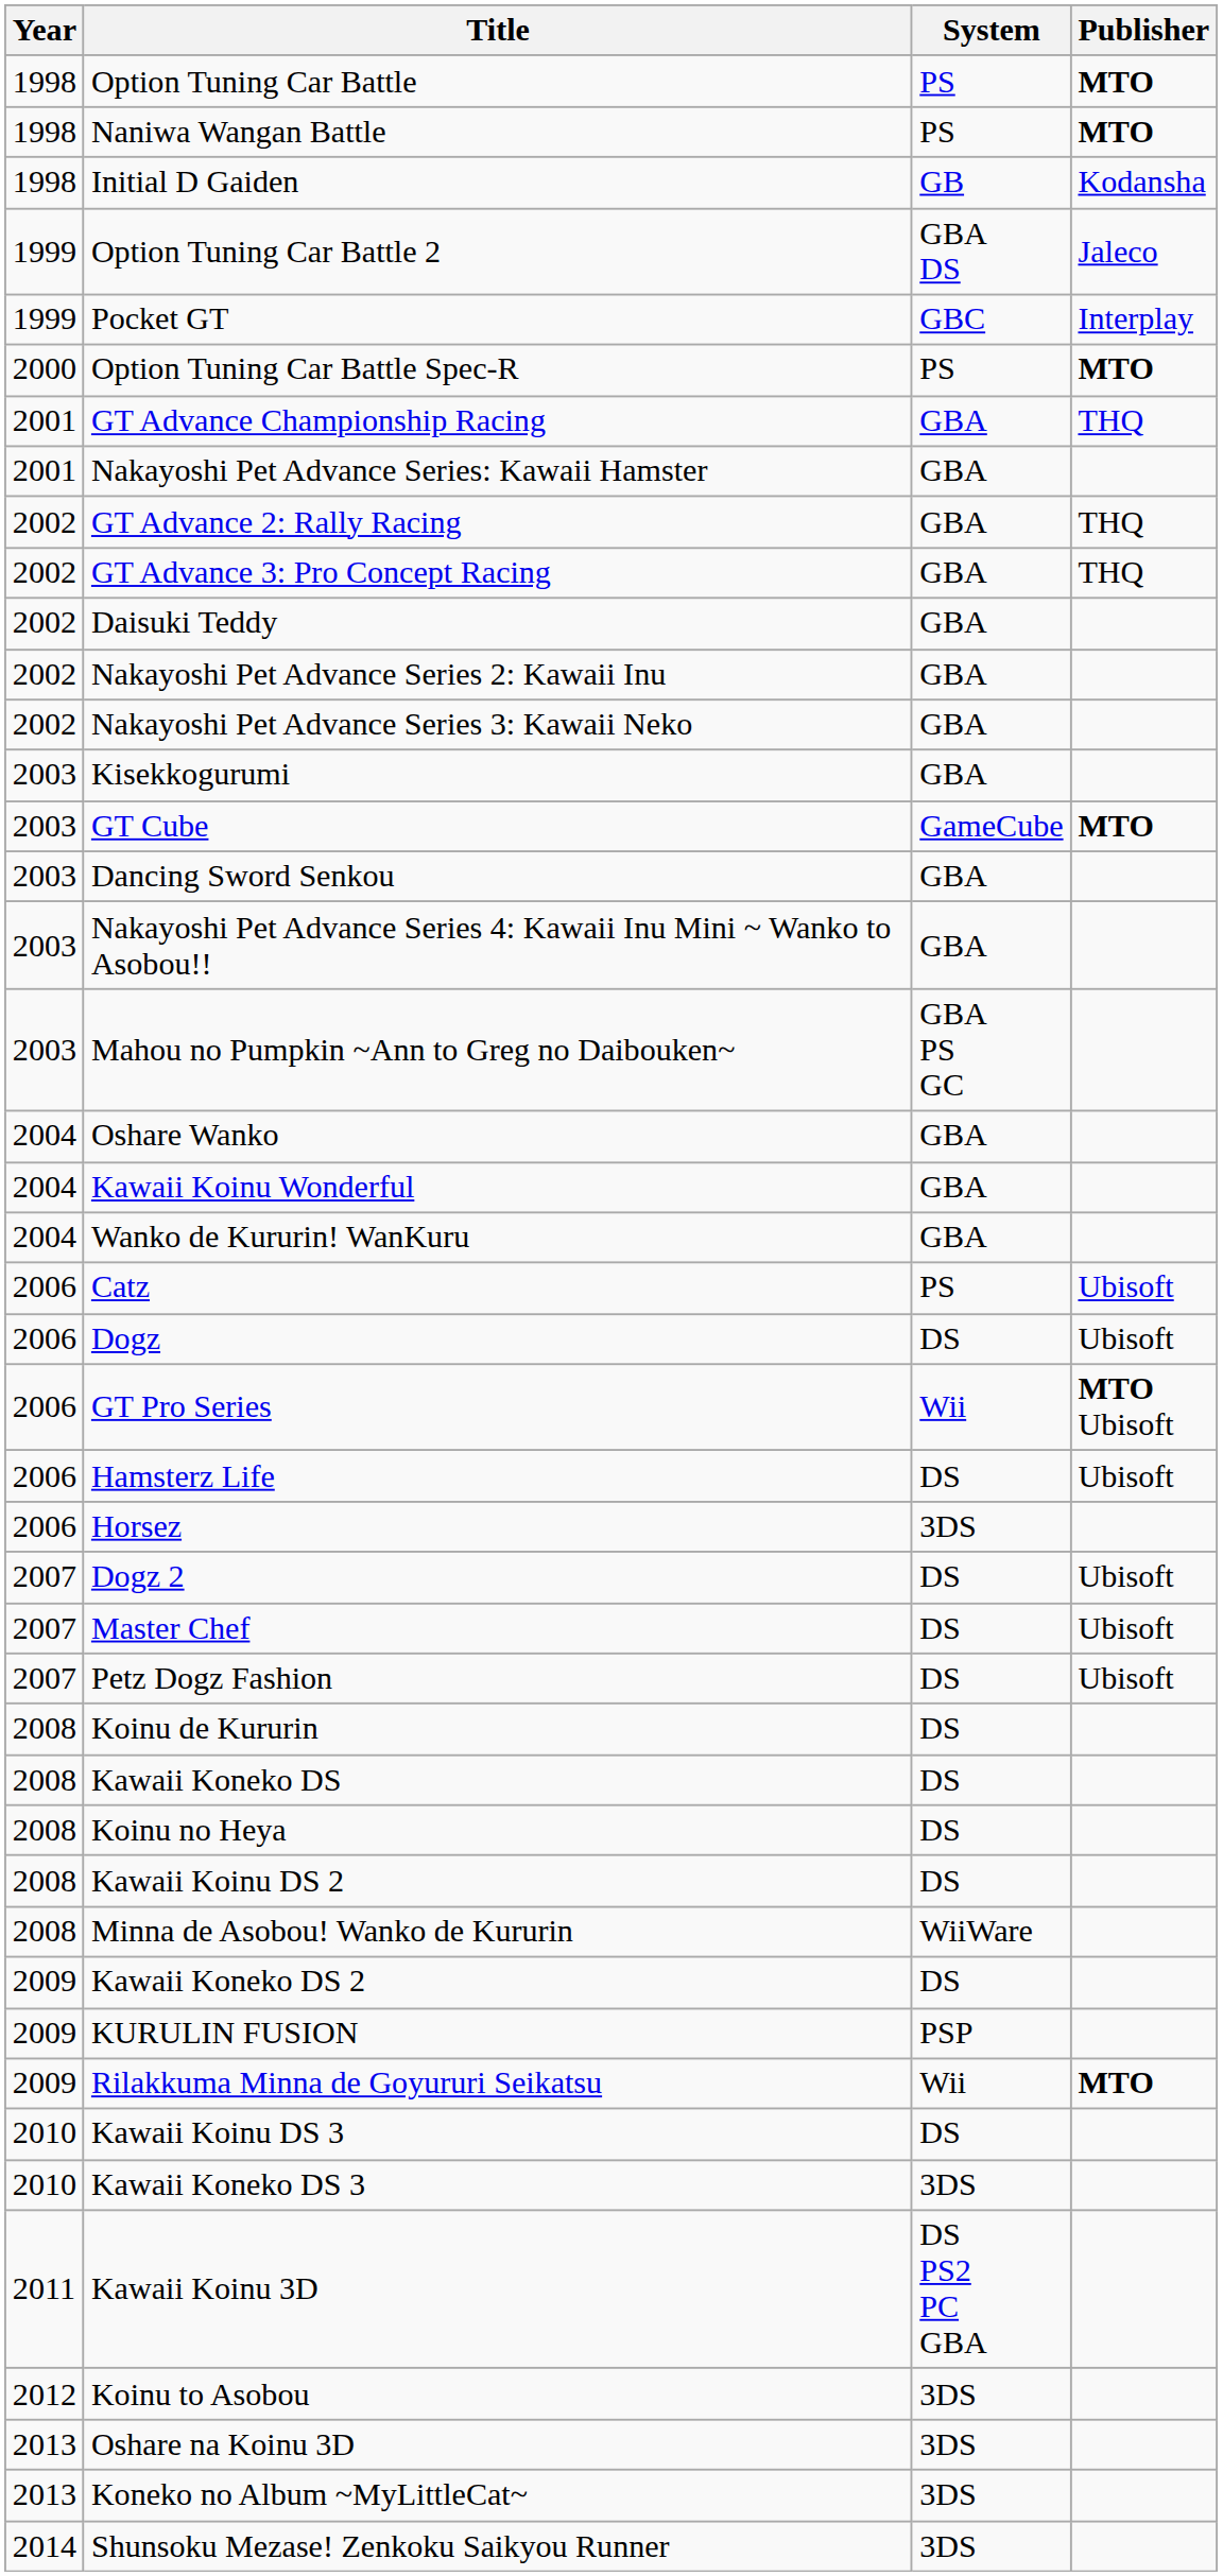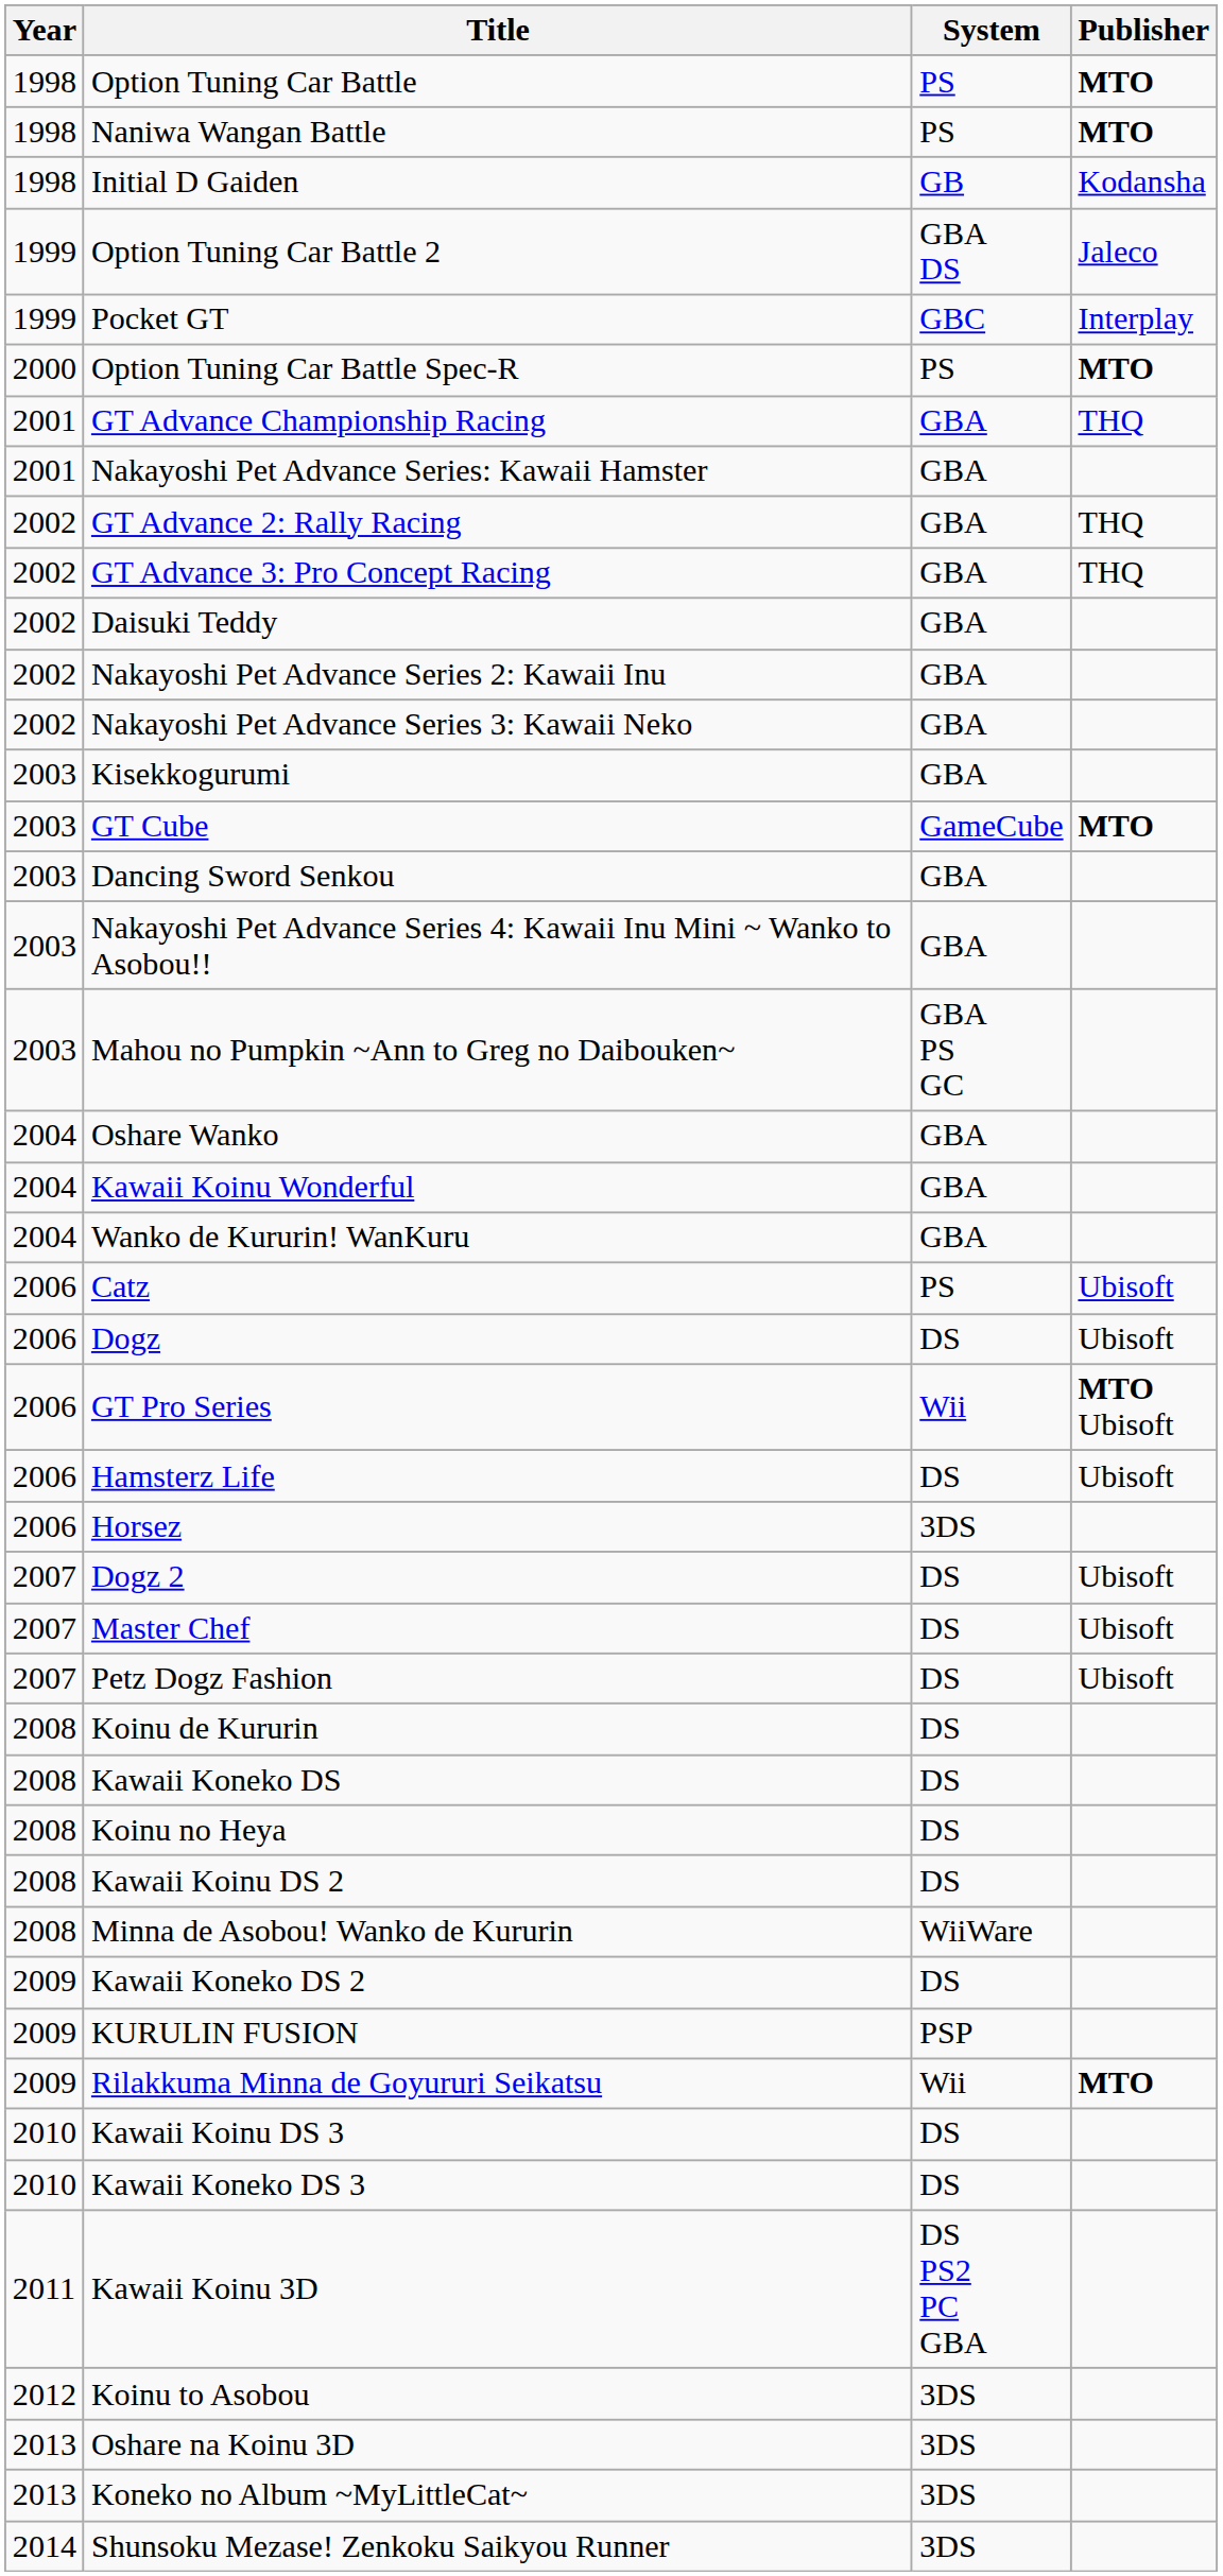 <table class="wikitable">
 <tr>
 <th>Year</th>
 <th>Title</th>
 <th>System</th>
 <th>Publisher</th>
 </tr>
 <tr>
 <td>1998</td>
 <td>Option Tuning Car Battle</td>
 <td><a href='#'>PS</a></td>
 <td><strong>MTO</strong></td>
 </tr>
 <tr>
 <td>1998</td>
 <td>Naniwa Wangan Battle</td>
 <td>PS</td>
 <td><strong>MTO</strong></td>
 </tr>
 <tr>
 <td>1998</td>
 <td>Initial D Gaiden</td>
 <td><a href='#'>GB</a></td>
 <td><a href='#'>Kodansha</a></td>
 </tr>
 <tr>
 <td>1999</td>
 <td>Option Tuning Car Battle 2</td>
 <td>GBA<br><a href='#'>DS</a></td>
 <td><a href='#'>Jaleco</a></td>
 </tr>
 <tr>
 <td>1999</td>
 <td>Pocket GT</td>
 <td><a href='#'>GBC</a></td>
 <td><a href='#'>Interplay</a></td>
 </tr>
 <tr>
 <td>2000</td>
 <td>Option Tuning Car Battle Spec-R</td>
 <td>PS</td>
 <td><strong>MTO</strong></td>
 </tr>
 <tr>
 <td>2001</td>
 <td><a href='#'>GT Advance Championship Racing</a></td>
 <td><a href='#'>GBA</a></td>
 <td><a href='#'>THQ</a></td>
 </tr>
 <tr>
 <td>2001</td>
 <td>Nakayoshi Pet Advance Series: Kawaii Hamster</td>
 <td>GBA</td>
 <td></td>
 </tr>
 <tr>
 <td>2002</td>
 <td><a href='#'>GT Advance 2: Rally Racing</a></td>
 <td>GBA</td>
 <td>THQ</td>
 </tr>
 <tr>
 <td>2002</td>
 <td><a href='#'>GT Advance 3: Pro Concept Racing</a></td>
 <td>GBA</td>
 <td>THQ</td>
 </tr>
 <tr>
 <td>2002</td>
 <td>Daisuki Teddy</td>
 <td>GBA</td>
 <td></td>
 </tr>
 <tr>
 <td>2002</td>
 <td>Nakayoshi Pet Advance Series 2: Kawaii Inu</td>
 <td>GBA</td>
 <td></td>
 </tr>
 <tr>
 <td>2002</td>
 <td>Nakayoshi Pet Advance Series 3: Kawaii Neko</td>
 <td>GBA</td>
 <td></td>
 </tr>
 <tr>
 <td>2003</td>
 <td>Kisekkogurumi</td>
 <td>GBA</td>
 <td></td>
 </tr>
 <tr>
 <td>2003</td>
 <td><a href='#'>GT Cube</a></td>
 <td><a href='#'>GameCube</a></td>
 <td><strong>MTO</strong></td>
 </tr>
 <tr>
 <td>2003</td>
 <td>Dancing Sword Senkou</td>
 <td>GBA</td>
 <td></td>
 </tr>
 <tr>
 <td>2003</td>
 <td>Nakayoshi Pet Advance Series 4: Kawaii Inu Mini ~ Wanko to Asobou!!</td>
 <td>GBA</td>
 <td></td>
 </tr>
 <tr>
 <td>2003</td>
 <td>Mahou no Pumpkin ~Ann to Greg no Daibouken~</td>
 <td>GBA <br> PS <br> GC</td>
 <td></td>
 </tr>
 <tr>
 <td>2004</td>
 <td>Oshare Wanko</td>
 <td>GBA</td>
 <td></td>
 </tr>
 <tr>
 <td>2004</td>
 <td><a href='#'>Kawaii Koinu Wonderful</a></td>
 <td>GBA</td>
 <td></td>
 </tr>
 <tr>
 <td>2004</td>
 <td>Wanko de Kururin! WanKuru</td>
 <td>GBA</td>
 <td></td>
 </tr>
 <tr>
 <td>2006</td>
 <td><a href='#'>Catz</a></td>
 <td>PS</td>
 <td><a href='#'>Ubisoft</a></td>
 </tr>
 <tr>
 <td>2006</td>
 <td><a href='#'>Dogz</a></td>
 <td>DS</td>
 <td>Ubisoft</td>
 </tr>
 <tr>
 <td>2006</td>
 <td><a href='#'>GT Pro Series</a></td>
 <td><a href='#'>Wii</a></td>
 <td><strong>MTO</strong><br>Ubisoft</td>
 </tr>
 <tr>
 <td>2006</td>
 <td><a href='#'>Hamsterz Life</a></td>
 <td>DS</td>
 <td>Ubisoft</td>
 </tr>
 <tr>
 <td>2006</td>
 <td><a href='#'>Horsez</a></td>
 <td>3DS</td>
 </tr>
 <tr>
 <td>2007</td>
 <td><a href='#'>Dogz 2</a></td>
 <td>DS</td>
 <td>Ubisoft</td>
 </tr>
 <tr>
 <td>2007</td>
 <td><a href='#'>Master Chef</a></td>
 <td>DS</td>
 <td>Ubisoft</td>
 </tr>
 <tr>
 <td>2007</td>
 <td>Petz Dogz Fashion</td>
 <td>DS</td>
 <td>Ubisoft</td>
 </tr>
 <tr>
 <td>2008</td>
 <td>Koinu de Kururin</td>
 <td>DS</td>
 <td></td>
 </tr>
 <tr>
 <td>2008</td>
 <td>Kawaii Koneko DS</td>
 <td>DS</td>
 <td></td>
 </tr>
 <tr>
 <td>2008</td>
 <td>Koinu no Heya</td>
 <td>DS</td>
 <td></td>
 </tr>
 <tr>
 <td>2008</td>
 <td>Kawaii Koinu DS 2</td>
 <td>DS</td>
 <td></td>
 </tr>
 <tr>
 <td>2008</td>
 <td>Minna de Asobou! Wanko de Kururin</td>
 <td>WiiWare</td>
 <td></td>
 </tr>
 <tr>
 <td>2009</td>
 <td>Kawaii Koneko DS 2</td>
 <td>DS</td>
 <td></td>
 </tr>
 <tr>
 <td>2009</td>
 <td>KURULIN FUSION</td>
 <td>PSP</td>
 <td></td>
 </tr>
 <tr>
 <td>2009</td>
 <td><a href='#'>Rilakkuma Minna de Goyururi Seikatsu</a></td>
 <td>Wii</td>
 <td><strong>MTO</strong></td>
 </tr>
 <tr>
 <td>2010</td>
 <td>Kawaii Koinu DS 3</td>
 <td>DS</td>
 <td></td>
 </tr>
 <tr>
 <td>2010</td>
 <td>Kawaii Koneko DS 3</td>
-<td>3DS</td>
+<td>DS</td>
 <td></td>
 </tr>
 <tr>
 <td>2011</td>
 <td>Kawaii Koinu 3D</td>
 <td>DS<br><a href='#'>PS2</a><br><a href='#'>PC</a><br>GBA</td>
 <td></td>
 </tr>
 <tr>
 <td>2012</td>
 <td>Koinu to Asobou</td>
 <td>3DS</td>
 <td></td>
 </tr>
 <tr>
 <td>2013</td>
 <td>Oshare na Koinu 3D</td>
 <td>3DS</td>
 <td></td>
 </tr>
 <tr>
 <td>2013</td>
 <td>Koneko no Album ~MyLittleCat~</td>
 <td>3DS</td>
 <td></td>
 </tr>
 <tr>
 <td>2014</td>
 <td>Shunsoku Mezase! Zenkoku Saikyou Runner</td>
 <td>3DS</td>
 <td></td>
 </tr>
 </table>
